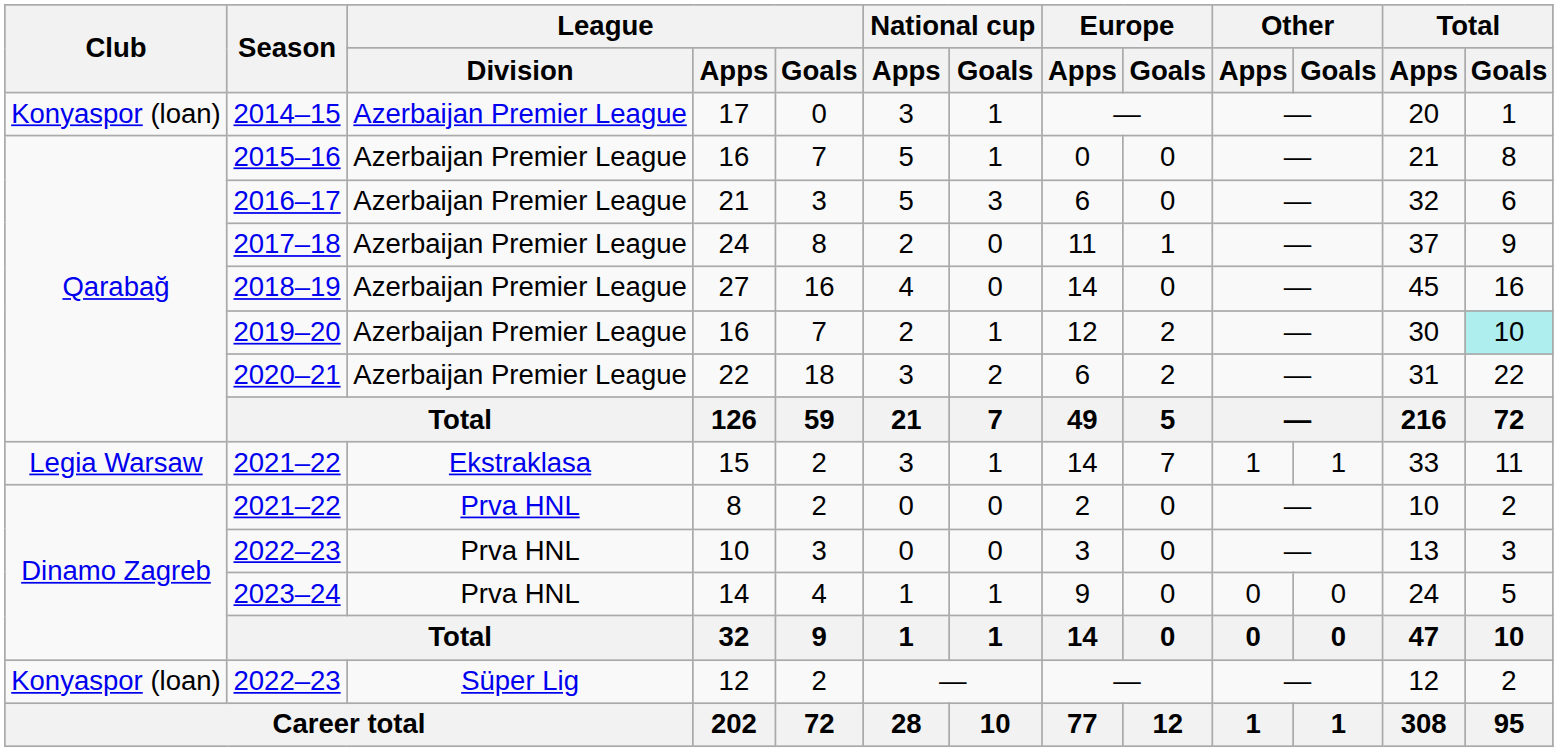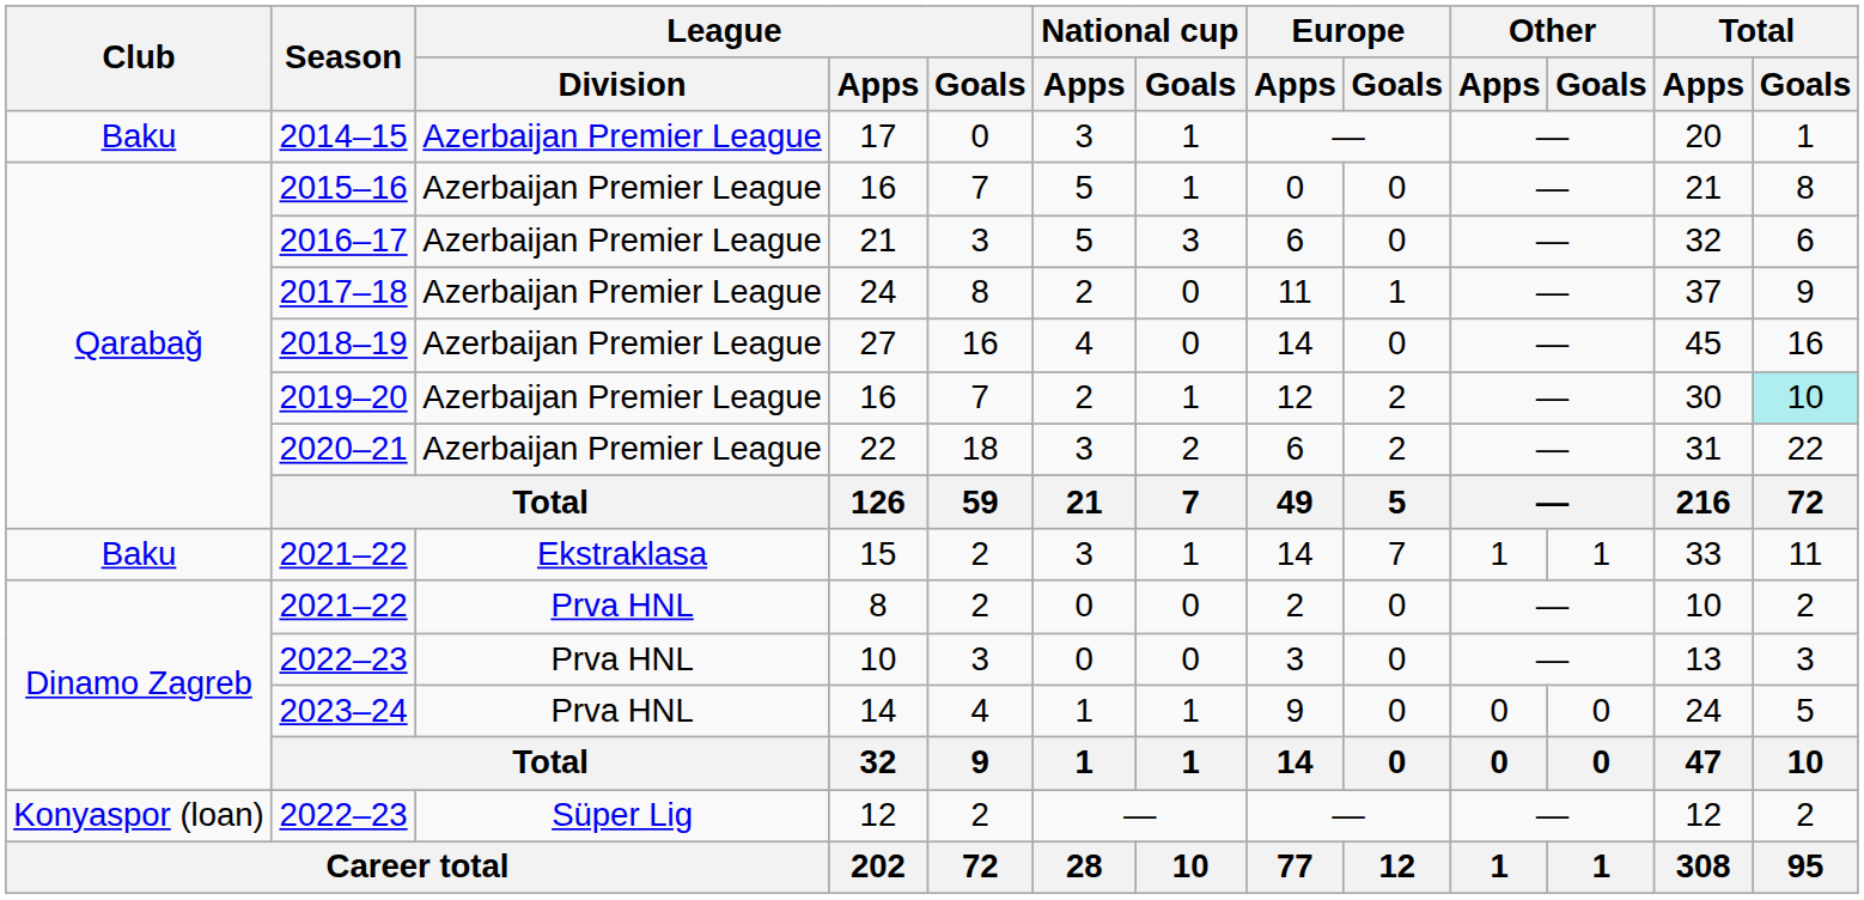 <table class="wikitable" style="text-align: center;">
 <tr>
 <th rowspan="2">Club</th>
 <th rowspan="2">Season</th>
 <th colspan="3">League</th>
 <th colspan="2">National cup</th>
 <th colspan="2">Europe</th>
 <th colspan="2">Other</th>
 <th colspan="2">Total</th>
 </tr>
 <tr>
 <th>Division</th>
 <th>Apps</th>
 <th>Goals</th>
 <th>Apps</th>
 <th>Goals</th>
 <th>Apps</th>
 <th>Goals</th>
 <th>Apps</th>
 <th>Goals</th>
 <th>Apps</th>
 <th>Goals</th>
 </tr>
 <tr>
-<td><a href='#'>Konyaspor</a> (loan)</td>
+<td><a href='#'>Baku</a></td>
 <td><a href='#'>2014–15</a></td>
 <td><a href='#'>Azerbaijan Premier League</a></td>
 <td>17</td>
 <td>0</td>
 <td>3</td>
 <td>1</td>
 <td colspan="2">—</td>
 <td colspan="2">—</td>
 <td>20</td>
 <td>1</td>
 </tr>
 <tr>
 <td rowspan="7"><a href='#'>Qarabağ</a></td>
 <td><a href='#'>2015–16</a></td>
 <td>Azerbaijan Premier League</td>
 <td>16</td>
 <td>7</td>
 <td>5</td>
 <td>1</td>
 <td>0</td>
 <td>0</td>
 <td colspan="2">—</td>
 <td>21</td>
 <td>8</td>
 </tr>
 <tr>
 <td><a href='#'>2016–17</a></td>
 <td>Azerbaijan Premier League</td>
 <td>21</td>
 <td>3</td>
 <td>5</td>
 <td>3</td>
 <td>6</td>
 <td>0</td>
 <td colspan="2">—</td>
 <td>32</td>
 <td>6</td>
 </tr>
 <tr>
 <td><a href='#'>2017–18</a></td>
 <td>Azerbaijan Premier League</td>
 <td>24</td>
 <td>8</td>
 <td>2</td>
 <td>0</td>
 <td>11</td>
 <td>1</td>
 <td colspan="2">—</td>
 <td>37</td>
 <td>9</td>
 </tr>
 <tr>
 <td><a href='#'>2018–19</a></td>
 <td>Azerbaijan Premier League</td>
 <td>27</td>
 <td>16</td>
 <td>4</td>
 <td>0</td>
 <td>14</td>
 <td>0</td>
 <td colspan="2">—</td>
 <td>45</td>
 <td>16</td>
 </tr>
 <tr>
 <td><a href='#'>2019–20</a></td>
 <td>Azerbaijan Premier League</td>
 <td>16</td>
 <td>7</td>
 <td>2</td>
 <td>1</td>
 <td>12</td>
 <td>2</td>
 <td colspan="2">—</td>
 <td>30</td>
 <td style="background: paleturquoise;">10</td>
 </tr>
 <tr>
 <td><a href='#'>2020–21</a></td>
 <td>Azerbaijan Premier League</td>
 <td>22</td>
 <td>18</td>
 <td>3</td>
 <td>2</td>
 <td>6</td>
 <td>2</td>
 <td colspan="2">—</td>
 <td>31</td>
 <td>22</td>
 </tr>
 <tr>
 <th colspan="2">Total</th>
 <th>126</th>
 <th>59</th>
 <th>21</th>
 <th>7</th>
 <th>49</th>
 <th>5</th>
 <th colspan="2">—</th>
 <th>216</th>
 <th>72</th>
 </tr>
 <tr>
-<td><a href='#'>Legia Warsaw</a></td>
+<td><a href='#'>Baku</a></td>
 <td><a href='#'>2021–22</a></td>
 <td><a href='#'>Ekstraklasa</a></td>
 <td>15</td>
 <td>2</td>
 <td>3</td>
 <td>1</td>
 <td>14</td>
 <td>7</td>
 <td>1</td>
 <td>1</td>
 <td>33</td>
 <td>11</td>
 </tr>
 <tr>
 <td rowspan="4"><a href='#'>Dinamo Zagreb</a></td>
 <td><a href='#'>2021–22</a></td>
 <td><a href='#'>Prva HNL</a></td>
 <td>8</td>
 <td>2</td>
 <td>0</td>
 <td>0</td>
 <td>2</td>
 <td>0</td>
 <td colspan="2">—</td>
 <td>10</td>
 <td>2</td>
 </tr>
 <tr>
 <td><a href='#'>2022–23</a></td>
 <td>Prva HNL</td>
 <td>10</td>
 <td>3</td>
 <td>0</td>
 <td>0</td>
 <td>3</td>
 <td>0</td>
 <td colspan="2">—</td>
 <td>13</td>
 <td>3</td>
 </tr>
 <tr>
 <td><a href='#'>2023–24</a></td>
 <td>Prva HNL</td>
 <td>14</td>
 <td>4</td>
 <td>1</td>
 <td>1</td>
 <td>9</td>
 <td>0</td>
 <td>0</td>
 <td>0</td>
 <td>24</td>
 <td>5</td>
 </tr>
 <tr>
 <th colspan="2">Total</th>
 <th>32</th>
 <th>9</th>
 <th>1</th>
 <th>1</th>
 <th>14</th>
 <th>0</th>
 <th>0</th>
 <th>0</th>
 <th>47</th>
 <th>10</th>
 </tr>
 <tr>
 <td><a href='#'>Konyaspor</a> (loan)</td>
 <td><a href='#'>2022–23</a></td>
 <td><a href='#'>Süper Lig</a></td>
 <td>12</td>
 <td>2</td>
 <td colspan="2">—</td>
 <td colspan="2">—</td>
 <td colspan="2">—</td>
 <td>12</td>
 <td>2</td>
 </tr>
 <tr>
 <th colspan="3">Career total</th>
 <th>202</th>
 <th>72</th>
 <th>28</th>
 <th>10</th>
 <th>77</th>
 <th>12</th>
 <th>1</th>
 <th>1</th>
 <th>308</th>
 <th>95</th>
 </tr>
 </table>
